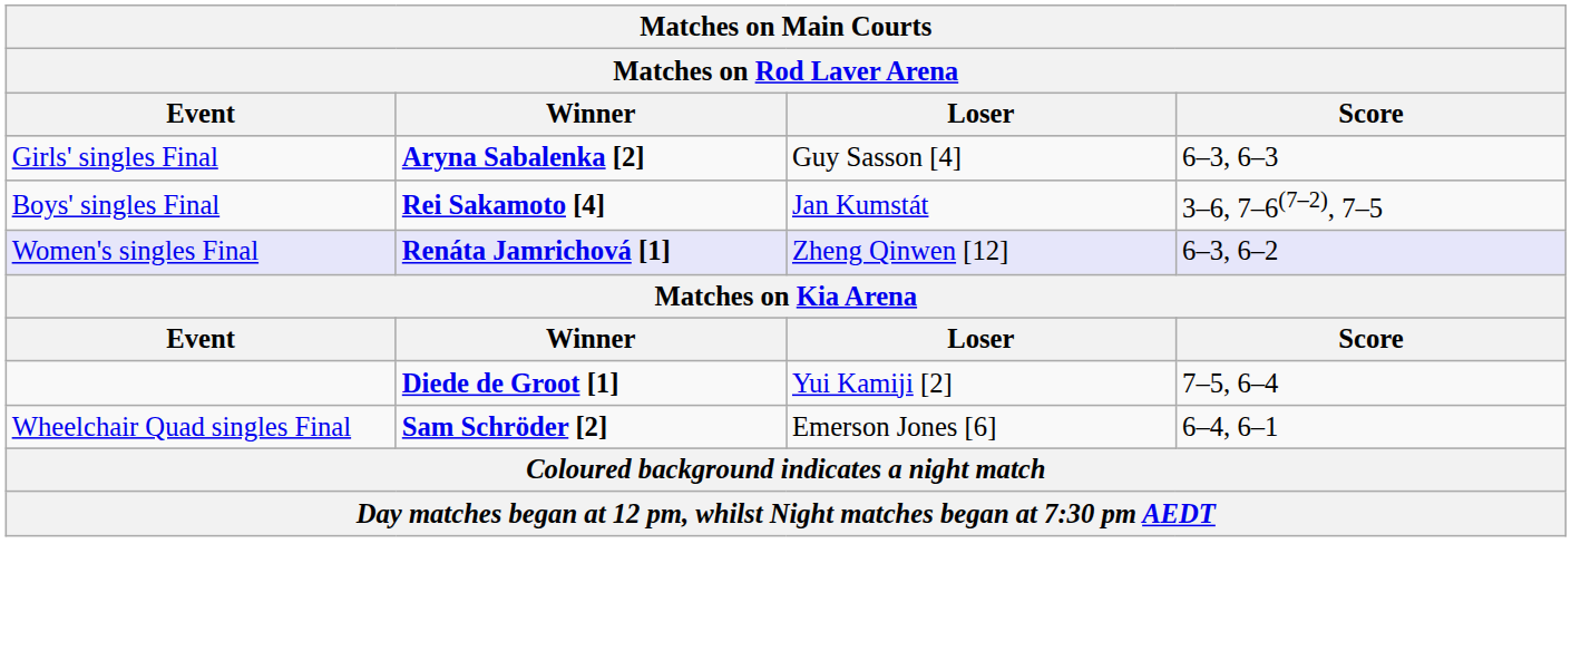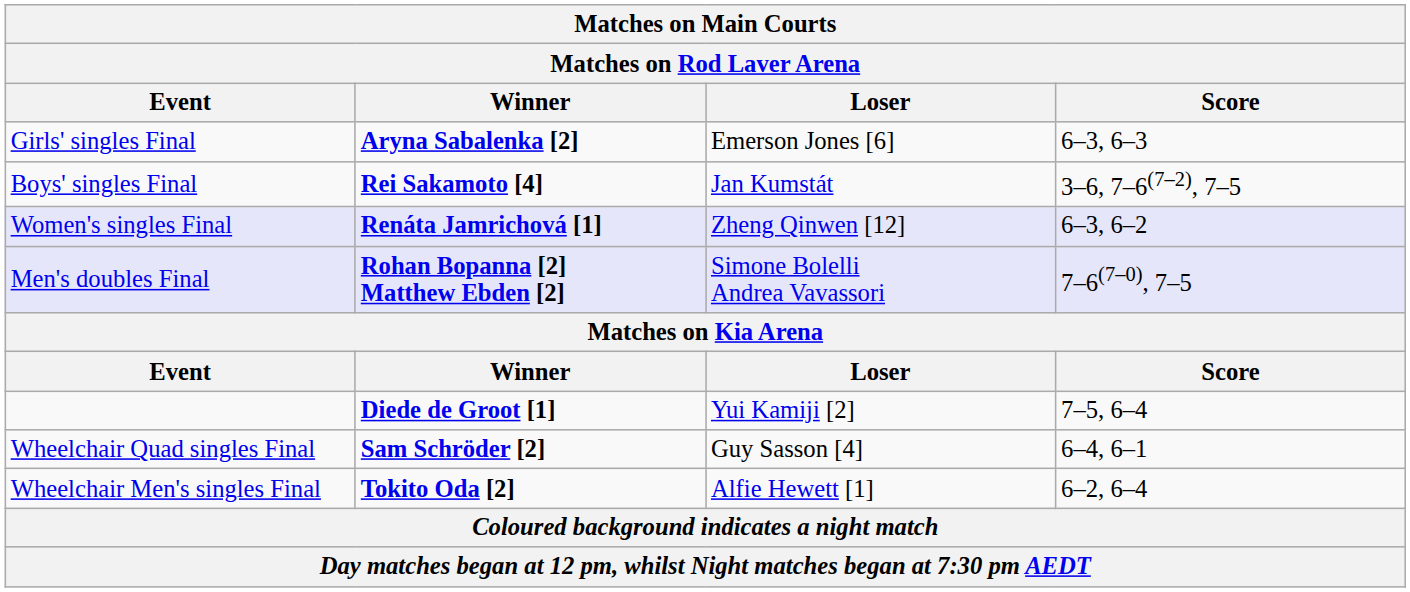 <table class="wikitable collapsible uncollapsed" style="margin:auto;">
 <tr>
 <th colspan=4><strong>Matches on Main Courts</strong></th>
 </tr>
 <tr>
 <th colspan=4><strong>Matches on <a href='#'>Rod Laver Arena</a></strong></th>
 </tr>
 <tr>
 <th style="width:220px;">Event</th>
 <th style="width:220px;">Winner</th>
 <th style="width:220px;">Loser</th>
 <th style="width:220px;">Score</th>
 </tr>
 <tr>
 <td><a href='#'>Girls' singles Final</a></td>
 <td><strong> <a href='#'>Aryna Sabalenka</a> [2]</strong></td>
-<td> Guy Sasson [4]</td>
+<td> Emerson Jones [6]</td>
 <td>6–3, 6–3</td>
 </tr>
 <tr>
 <td><a href='#'>Boys' singles Final</a></td>
 <td><strong> <a href='#'>Rei Sakamoto</a> [4]</strong></td>
 <td> <a href='#'>Jan Kumstát</a></td>
 <td>3–6, 7–6<sup>(7–2)</sup>, 7–5</td>
 </tr>
 <tr bgcolor=lavender>
 <td><a href='#'>Women's singles Final</a></td>
 <td><strong> <a href='#'>Renáta Jamrichová</a> [1]</strong></td>
 <td> <a href='#'>Zheng Qinwen</a> [12]</td>
 <td>6–3, 6–2</td>
+</tr>
+<tr bgcolor=lavender>
+<td><a href='#'>Men's doubles Final</a></td>
+<td><strong> <a href='#'>Rohan Bopanna</a> [2] <br>  <a href='#'>Matthew Ebden</a> [2]</strong></td>
+<td> <a href='#'>Simone Bolelli</a> <br>  <a href='#'>Andrea Vavassori</a></td>
+<td>7–6<sup>(7–0)</sup>, 7–5</td>
 </tr>
 <tr>
 <th colspan=4><strong>Matches on <a href='#'>Kia Arena</a></strong></th>
 </tr>
 <tr>
 <th style="width:220px;">Event</th>
 <th style="width:220px;">Winner</th>
 <th style="width:220px;">Loser</th>
 <th style="width:220px;">Score</th>
 </tr>
 <tr>
 <td></td>
 <td><strong> <a href='#'>Diede de Groot</a> [1]</strong></td>
 <td> <a href='#'>Yui Kamiji</a> [2]</td>
 <td>7–5, 6–4</td>
 </tr>
 <tr>
 <td><a href='#'>Wheelchair Quad singles Final</a></td>
 <td><strong> <a href='#'>Sam Schröder</a> [2]</strong></td>
-<td> Emerson Jones [6]</td>
+<td> Guy Sasson [4]</td>
 <td>6–4, 6–1</td>
+</tr>
+<tr>
+<td><a href='#'>Wheelchair Men's singles Final</a></td>
+<td><strong> <a href='#'>Tokito Oda</a> [2]</strong></td>
+<td> <a href='#'>Alfie Hewett</a> [1]</td>
+<td>6–2, 6–4</td>
 </tr>
 <tr>
 <th colspan=4><em>Coloured background indicates a night match</em></th>
 </tr>
 <tr>
 <th colspan=4><em>Day matches began at 12 pm, whilst Night matches began at 7:30 pm <a href='#'>AEDT</a></em></th>
 </tr>
 </table>
